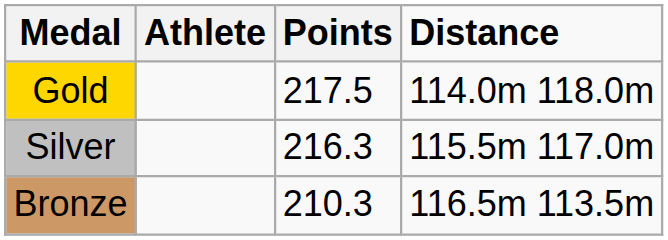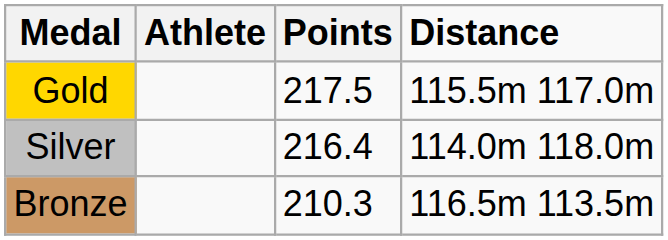 <table class="wikitable">
 <tr>
 <th>Medal</th>
 <th>Athlete</th>
 <th>Points</th>
 <td><strong>Distance</strong></td>
 </tr>
 <tr>
 <td style="text-align:center;background-color:gold;">Gold</td>
 <td></td>
 <td>217.5</td>
-<td>114.0m 118.0m</td>
+<td>115.5m 117.0m</td>
 </tr>
 <tr>
 <td style="text-align:center;background-color:silver;">Silver</td>
 <td></td>
-<td>216.3</td>
-<td>115.5m 117.0m</td>
+<td>216.4</td>
+<td>114.0m 118.0m</td>
 </tr>
 <tr>
 <td style="text-align:center;background-color:#CC9966;">Bronze</td>
 <td></td>
 <td>210.3</td>
 <td>116.5m 113.5m</td>
 </tr>
 </table>
